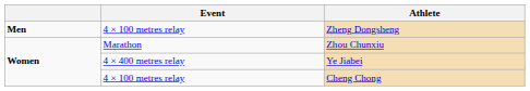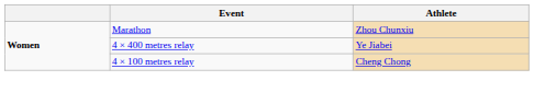 <table class=wikitable style="font-size:90%" width=60%>
 <tr>
 <th></th>
 <th>Event</th>
 <th>Athlete</th>
-</tr>
-<tr>
-<td><strong>Men</strong></td>
-<td><a href='#'>4 × 100 metres relay</a></td>
-<td bgcolor="wheat"><a href='#'>Zheng Dongsheng</a></td>
 </tr>
 <tr>
 <td rowspan=3><strong>Women</strong></td>
 <td><a href='#'>Marathon</a></td>
 <td bgcolor="wheat"><a href='#'>Zhou Chunxiu</a></td>
 </tr>
 <tr>
 <td><a href='#'>4 × 400 metres relay</a></td>
 <td bgcolor="wheat"><a href='#'>Ye Jiabei</a></td>
 </tr>
 <tr>
 <td><a href='#'>4 × 100 metres relay</a></td>
 <td bgcolor="wheat"><a href='#'>Cheng Chong</a></td>
 </tr>
 </table>
